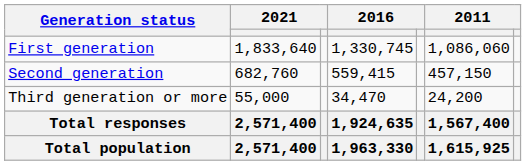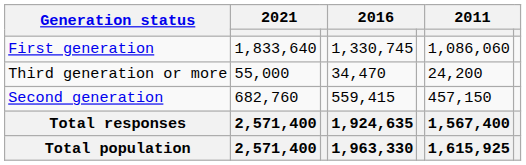 <table class="wikitable sortable">
 <tr>
 <th rowspan="2"><a href='#'>Generation status</a></th>
 <th colspan="2">2021</th>
 <th colspan="2">2016</th>
 <th colspan="2">2011</th>
 </tr>
 <tr>
 <th><a href='#'></a></th>
 <th></th>
 <th></th>
 <th></th>
 <th></th>
 <th></th>
 </tr>
 <tr>
 <td><a href='#'>First generation</a></td>
 <td>1,833,640</td>
 <td></td>
 <td>1,330,745</td>
 <td></td>
 <td>1,086,060</td>
 <td></td>
 </tr>
 <tr>
+<td>Third generation or more</td>
+<td>55,000</td>
+<td></td>
+<td>34,470</td>
+<td></td>
+<td>24,200</td>
+<td></td>
+</tr>
+<tr>
 <td><a href='#'>Second generation</a></td>
 <td>682,760</td>
 <td></td>
 <td>559,415</td>
 <td></td>
 <td>457,150</td>
-<td></td>
-</tr>
-<tr>
-<td>Third generation or more</td>
-<td>55,000</td>
-<td></td>
-<td>34,470</td>
-<td></td>
-<td>24,200</td>
 <td></td>
 </tr>
 <tr>
 <th>Total responses</th>
 <th>2,571,400</th>
 <th></th>
 <th>1,924,635</th>
 <th></th>
 <th>1,567,400</th>
 <th></th>
 </tr>
 <tr>
 <th>Total population</th>
 <th>2,571,400</th>
 <th></th>
 <th>1,963,330</th>
 <th></th>
 <th>1,615,925</th>
 <th></th>
 </tr>
 </table>
